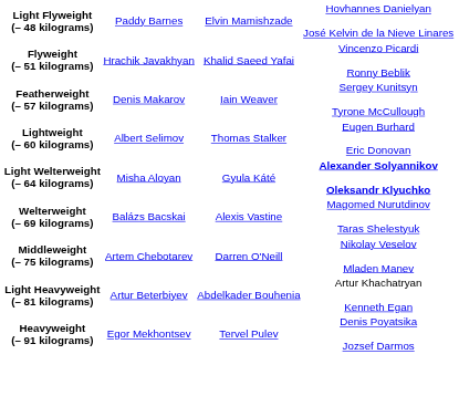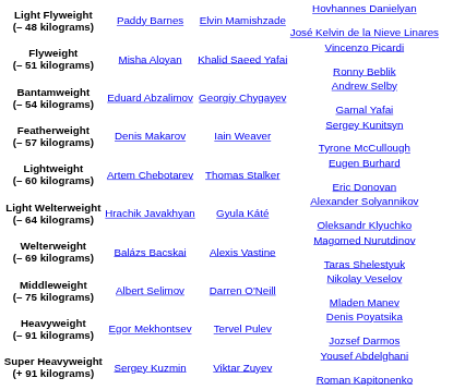 <table>
 <tr align="center">
 <td><strong>Light Flyweight<br>(– 48 kilograms)</strong></td>
 <td> <a href='#'>Paddy Barnes</a><br></td>
 <td> <a href='#'>Elvin Mamishzade</a><br></td>
 <td> <a href='#'>Hovhannes Danielyan</a><br><br> <a href='#'>José Kelvin de la Nieve Linares</a><br></td>
 </tr>
 <tr align="center">
 <td><strong>Flyweight<br>(– 51 kilograms)</strong></td>
-<td> <a href='#'>Hrachik Javakhyan</a><br></td>
+<td> <a href='#'>Misha Aloyan</a><br></td>
 <td> <a href='#'>Khalid Saeed Yafai</a><br></td>
 <td> <a href='#'>Vincenzo Picardi</a><br><br> <a href='#'>Ronny Beblik</a><br></td>
+</tr>
+<tr align="center">
+<td><strong>Bantamweight<br>(– 54 kilograms)</strong></td>
+<td> <a href='#'>Eduard Abzalimov</a><br></td>
+<td> <a href='#'>Georgiy Chygayev</a><br></td>
+<td> <a href='#'>Andrew Selby</a><br><br> <a href='#'>Gamal Yafai</a><br></td>
 </tr>
 <tr align="center">
 <td><strong>Featherweight<br>(– 57 kilograms)</strong></td>
 <td> <a href='#'>Denis Makarov</a><br></td>
 <td> <a href='#'>Iain Weaver</a><br></td>
 <td> <a href='#'>Sergey Kunitsyn</a><br><br> <a href='#'>Tyrone McCullough</a><br></td>
 </tr>
 <tr align="center">
 <td><strong>Lightweight<br>(– 60 kilograms)</strong></td>
-<td> <a href='#'>Albert Selimov</a><br></td>
+<td> <a href='#'>Artem Chebotarev</a><br></td>
 <td> <a href='#'>Thomas Stalker</a><br></td>
 <td> <a href='#'>Eugen Burhard</a><br><br> <a href='#'>Eric Donovan</a><br></td>
 </tr>
 <tr align="center">
 <td><strong>Light Welterweight<br>(– 64 kilograms)</strong></td>
-<td> <a href='#'>Misha Aloyan</a><br></td>
+<td> <a href='#'>Hrachik Javakhyan</a><br></td>
 <td> <a href='#'>Gyula Káté</a><br></td>
-<td><strong> <a href='#'>Alexander Solyannikov</a><br><br> <a href='#'>Oleksandr Klyuchko</a><br></strong></td>
+<td> <a href='#'>Alexander Solyannikov</a><br><br> <a href='#'>Oleksandr Klyuchko</a><br></td>
 </tr>
 <tr align="center">
 <td><strong>Welterweight<br>(– 69 kilograms)</strong></td>
 <td> <a href='#'>Balázs Bacskai</a><br></td>
 <td> <a href='#'>Alexis Vastine</a><br></td>
 <td> <a href='#'>Magomed Nurutdinov</a><br><br> <a href='#'>Taras Shelestyuk</a><br></td>
 </tr>
 <tr align="center">
 <td><strong>Middleweight<br>(– 75 kilograms)</strong></td>
-<td> <a href='#'>Artem Chebotarev</a><br></td>
+<td> <a href='#'>Albert Selimov</a><br></td>
 <td> <a href='#'>Darren O'Neill</a><br></td>
 <td> <a href='#'>Nikolay Veselov</a><br><br> <a href='#'>Mladen Manev</a><br></td>
-</tr>
-<tr align="center">
-<td><strong>Light Heavyweight<br>(– 81 kilograms)</strong></td>
-<td> <a href='#'>Artur Beterbiyev</a><br></td>
-<td> <a href='#'>Abdelkader Bouhenia</a><br></td>
-<td> Artur Khachatryan<br><br> <a href='#'>Kenneth Egan</a><br></td>
 </tr>
 <tr align="center">
 <td><strong>Heavyweight<br>(– 91 kilograms)</strong></td>
 <td> <a href='#'>Egor Mekhontsev</a><br></td>
 <td> <a href='#'>Tervel Pulev</a><br></td>
 <td> <a href='#'>Denis Poyatsika</a><br><br> <a href='#'>Jozsef Darmos</a><br></td>
 </tr>
+<tr align="center">
+<td><strong>Super Heavyweight<br>(+ 91 kilograms)</strong></td>
+<td> <a href='#'>Sergey Kuzmin</a><br></td>
+<td> <a href='#'>Viktar Zuyev</a><br></td>
+<td> <a href='#'>Yousef Abdelghani</a><br><br> <a href='#'>Roman Kapitonenko</a><br></td>
+</tr>
 </table>
